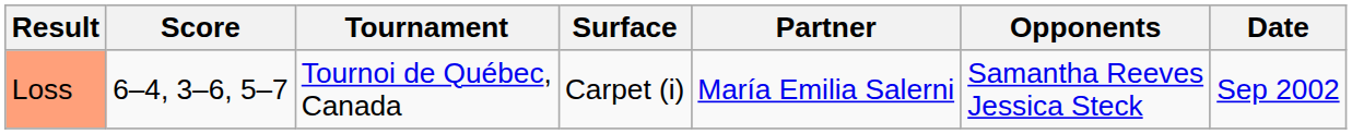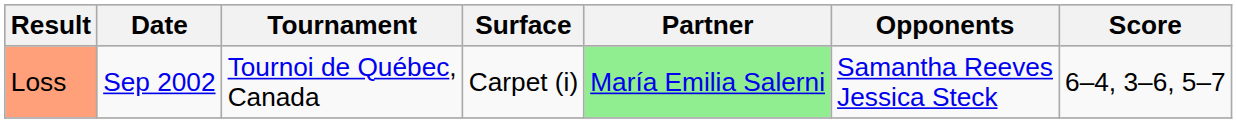 <table class="sortable wikitable">
 <tr>
 <th>Result</th>
-<th class="unsortable">Score</th>
+<th>Date</th>
 <th>Tournament</th>
 <th>Surface</th>
 <th>Partner</th>
 <th>Opponents</th>
-<th>Date</th>
+<th class="unsortable">Score</th>
 </tr>
 <tr>
 <td style="background:#ffa07a;">Loss</td>
-<td>6–4, 3–6, 5–7</td>
+<td><a href='#'>Sep 2002</a></td>
 <td><a href='#'>Tournoi de Québec</a>, <br>Canada</td>
 <td>Carpet (i)</td>
-<td> <a href='#'>María Emilia Salerni</a></td>
+<td style="background: lightgreen;"> <a href='#'>María Emilia Salerni</a></td>
 <td> <a href='#'>Samantha Reeves</a> <br>  <a href='#'>Jessica Steck</a></td>
-<td><a href='#'>Sep 2002</a></td>
+<td>6–4, 3–6, 5–7</td>
 </tr>
 </table>
